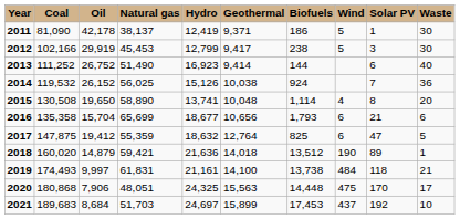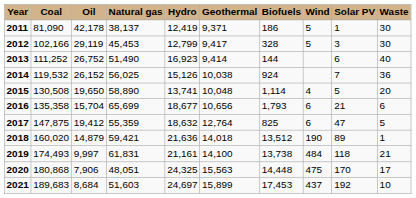 <table class="wikitable">
 <tr align="center" style="background:#D2B48C;">
 <td><strong>Year</strong></td>
 <td><strong>Coal</strong></td>
 <td><strong>Oil</strong></td>
 <td><strong>Natural gas</strong></td>
 <td><strong>Hydro</strong></td>
 <td><strong>Geothermal</strong></td>
 <td><strong>Biofuels</strong></td>
 <td><strong>Wind</strong></td>
 <td><strong>Solar PV</strong></td>
 <td><strong>Waste</strong></td>
 </tr>
 <tr>
 <td><strong>2011</strong></td>
 <td>81,090</td>
 <td>42,178</td>
 <td>38,137</td>
 <td>12,419</td>
 <td>9,371</td>
 <td>186</td>
 <td>5</td>
 <td>1</td>
 <td>30</td>
 </tr>
 <tr>
 <td><strong>2012</strong></td>
 <td>102,166</td>
-<td>29,919</td>
+<td>29,119</td>
 <td>45,453</td>
 <td>12,799</td>
 <td>9,417</td>
-<td>238</td>
+<td>328</td>
 <td>5</td>
 <td>3</td>
 <td>30</td>
 </tr>
 <tr>
 <td><strong>2013</strong></td>
 <td>111,252</td>
 <td>26,752</td>
 <td>51,490</td>
 <td>16,923</td>
 <td>9,414</td>
 <td>144</td>
 <td></td>
 <td>6</td>
 <td>40</td>
 </tr>
 <tr>
 <td><strong>2014</strong></td>
 <td>119,532</td>
 <td>26,152</td>
 <td>56,025</td>
 <td>15,126</td>
 <td>10,038</td>
 <td>924</td>
 <td></td>
 <td>7</td>
 <td>36</td>
 </tr>
 <tr>
 <td><strong>2015</strong></td>
 <td>130,508</td>
 <td>19,650</td>
 <td>58,890</td>
 <td>13,741</td>
 <td>10,048</td>
 <td>1,114</td>
 <td>4</td>
-<td>8</td>
+<td>5</td>
 <td>20</td>
 </tr>
 <tr>
 <td><strong>2016</strong></td>
 <td>135,358</td>
 <td>15,704</td>
 <td>65,699</td>
 <td>18,677</td>
 <td>10,656</td>
 <td>1,793</td>
 <td>6</td>
 <td>21</td>
 <td>6</td>
 </tr>
 <tr>
 <td><strong>2017</strong></td>
 <td>147,875</td>
 <td>19,412</td>
 <td>55,359</td>
 <td>18,632</td>
 <td>12,764</td>
 <td>825</td>
 <td>6</td>
 <td>47</td>
 <td>5</td>
 </tr>
 <tr>
 <td><strong>2018</strong></td>
 <td>160,020</td>
 <td>14,879</td>
 <td>59,421</td>
 <td>21,636</td>
 <td>14,018</td>
 <td>13,512</td>
 <td>190</td>
 <td>89</td>
 <td>1</td>
 </tr>
 <tr>
 <td><strong>2019</strong></td>
 <td>174,493</td>
 <td>9,997</td>
 <td>61,831</td>
 <td>21,161</td>
 <td>14,100</td>
 <td>13,738</td>
 <td>484</td>
 <td>118</td>
 <td>21</td>
 </tr>
 <tr>
 <td><strong>2020</strong></td>
 <td>180,868</td>
 <td>7,906</td>
 <td>48,051</td>
 <td>24,325</td>
 <td>15,563</td>
 <td>14,448</td>
 <td>475</td>
 <td>170</td>
 <td>17</td>
 </tr>
 <tr>
 <td><strong>2021</strong></td>
 <td>189,683</td>
 <td>8,684</td>
-<td>51,703</td>
+<td>51,603</td>
 <td>24,697</td>
 <td>15,899</td>
 <td>17,453</td>
 <td>437</td>
 <td>192</td>
 <td>10</td>
 </tr>
 </table>
